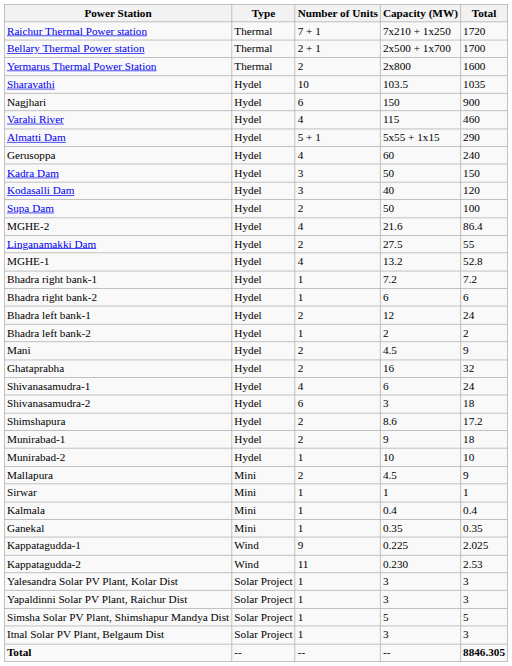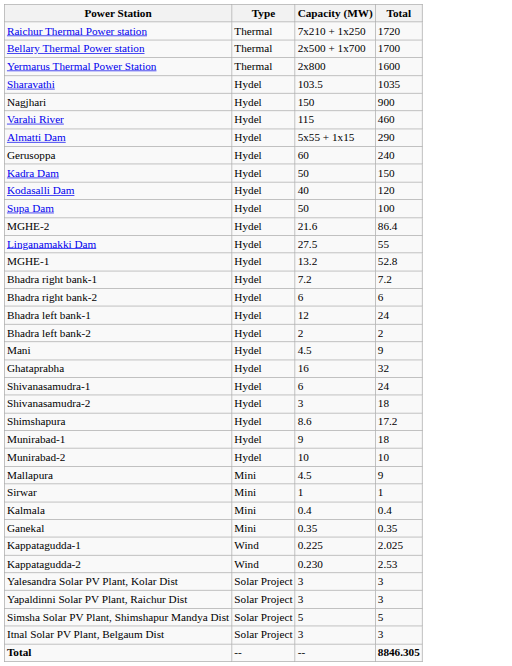 <table class="sortable wikitable">
 <tr>
 <th>Power Station</th>
 <th>Type</th>
-<th>Number of Units</th>
 <th>Capacity (MW)</th>
 <th>Total</th>
 </tr>
 <tr>
 <td><a href='#'>Raichur Thermal Power station</a></td>
 <td>Thermal</td>
-<td>7 + 1</td>
 <td>7x210 + 1x250</td>
 <td>1720</td>
 </tr>
 <tr>
 <td><a href='#'>Bellary Thermal Power station</a></td>
 <td>Thermal</td>
-<td>2 + 1</td>
 <td>2x500 + 1x700</td>
 <td>1700</td>
 </tr>
 <tr>
 <td><a href='#'>Yermarus Thermal Power Station</a></td>
 <td>Thermal</td>
-<td>2</td>
 <td>2x800</td>
 <td>1600</td>
 </tr>
 <tr>
 <td><a href='#'>Sharavathi</a></td>
 <td>Hydel</td>
-<td>10</td>
 <td>103.5</td>
 <td>1035</td>
 </tr>
 <tr>
 <td>Nagjhari</td>
 <td>Hydel</td>
-<td>6</td>
 <td>150</td>
 <td>900</td>
 </tr>
 <tr>
 <td><a href='#'>Varahi River</a></td>
 <td>Hydel</td>
-<td>4</td>
 <td>115</td>
 <td>460</td>
 </tr>
 <tr>
 <td><a href='#'>Almatti Dam</a></td>
 <td>Hydel</td>
-<td>5 + 1</td>
 <td>5x55 + 1x15</td>
 <td>290</td>
 </tr>
 <tr>
 <td>Gerusoppa</td>
 <td>Hydel</td>
-<td>4</td>
 <td>60</td>
 <td>240</td>
 </tr>
 <tr>
 <td><a href='#'>Kadra Dam</a></td>
 <td>Hydel</td>
-<td>3</td>
 <td>50</td>
 <td>150</td>
 </tr>
 <tr>
 <td><a href='#'>Kodasalli Dam</a></td>
 <td>Hydel</td>
-<td>3</td>
 <td>40</td>
 <td>120</td>
 </tr>
 <tr>
 <td><a href='#'>Supa Dam</a></td>
 <td>Hydel</td>
-<td>2</td>
 <td>50</td>
 <td>100</td>
 </tr>
 <tr>
 <td>MGHE-2</td>
 <td>Hydel</td>
-<td>4</td>
 <td>21.6</td>
 <td>86.4</td>
 </tr>
 <tr>
 <td><a href='#'>Linganamakki Dam</a></td>
 <td>Hydel</td>
-<td>2</td>
 <td>27.5</td>
 <td>55</td>
 </tr>
 <tr>
 <td>MGHE-1</td>
 <td>Hydel</td>
-<td>4</td>
 <td>13.2</td>
 <td>52.8</td>
 </tr>
 <tr>
 <td>Bhadra right bank-1</td>
 <td>Hydel</td>
-<td>1</td>
 <td>7.2</td>
 <td>7.2</td>
 </tr>
 <tr>
 <td>Bhadra right bank-2</td>
 <td>Hydel</td>
-<td>1</td>
 <td>6</td>
 <td>6</td>
 </tr>
 <tr>
 <td>Bhadra left bank-1</td>
 <td>Hydel</td>
-<td>2</td>
 <td>12</td>
 <td>24</td>
 </tr>
 <tr>
 <td>Bhadra left bank-2</td>
 <td>Hydel</td>
-<td>1</td>
 <td>2</td>
 <td>2</td>
 </tr>
 <tr>
 <td>Mani</td>
 <td>Hydel</td>
-<td>2</td>
 <td>4.5</td>
 <td>9</td>
 </tr>
 <tr>
 <td>Ghataprabha</td>
 <td>Hydel</td>
-<td>2</td>
 <td>16</td>
 <td>32</td>
 </tr>
 <tr>
 <td>Shivanasamudra-1</td>
 <td>Hydel</td>
-<td>4</td>
 <td>6</td>
 <td>24</td>
 </tr>
 <tr>
 <td>Shivanasamudra-2</td>
 <td>Hydel</td>
-<td>6</td>
 <td>3</td>
 <td>18</td>
 </tr>
 <tr>
 <td>Shimshapura</td>
 <td>Hydel</td>
-<td>2</td>
 <td>8.6</td>
 <td>17.2</td>
 </tr>
 <tr>
 <td>Munirabad-1</td>
 <td>Hydel</td>
-<td>2</td>
 <td>9</td>
 <td>18</td>
 </tr>
 <tr>
 <td>Munirabad-2</td>
 <td>Hydel</td>
-<td>1</td>
 <td>10</td>
 <td>10</td>
 </tr>
 <tr>
 <td>Mallapura</td>
 <td>Mini</td>
-<td>2</td>
 <td>4.5</td>
 <td>9</td>
 </tr>
 <tr>
 <td>Sirwar</td>
 <td>Mini</td>
 <td>1</td>
 <td>1</td>
-<td>1</td>
 </tr>
 <tr>
 <td>Kalmala</td>
 <td>Mini</td>
-<td>1</td>
 <td>0.4</td>
 <td>0.4</td>
 </tr>
 <tr>
 <td>Ganekal</td>
 <td>Mini</td>
-<td>1</td>
 <td>0.35</td>
 <td>0.35</td>
 </tr>
 <tr>
 <td>Kappatagudda-1</td>
 <td>Wind</td>
-<td>9</td>
 <td>0.225</td>
 <td>2.025</td>
 </tr>
 <tr>
 <td>Kappatagudda-2</td>
 <td>Wind</td>
-<td>11</td>
 <td>0.230</td>
 <td>2.53</td>
 </tr>
 <tr>
 <td>Yalesandra Solar PV Plant, Kolar Dist</td>
 <td>Solar Project</td>
-<td>1</td>
 <td>3</td>
 <td>3</td>
 </tr>
 <tr>
 <td>Yapaldinni Solar PV Plant, Raichur Dist</td>
 <td>Solar Project</td>
-<td>1</td>
 <td>3</td>
 <td>3</td>
 </tr>
 <tr>
 <td>Simsha Solar PV Plant, Shimshapur Mandya Dist</td>
 <td>Solar Project</td>
-<td>1</td>
 <td>5</td>
 <td>5</td>
 </tr>
 <tr>
 <td>Itnal Solar PV Plant, Belgaum Dist</td>
 <td>Solar Project</td>
-<td>1</td>
 <td>3</td>
 <td>3</td>
 </tr>
 <tr>
 <td><strong>Total</strong></td>
 <td>--</td>
 <td>--</td>
-<td>--</td>
 <td><strong>8846.305</strong></td>
 </tr>
 </table>
